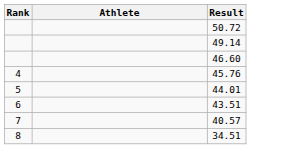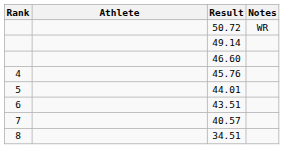 <table class="wikitable" style="text-align:center">
 <tr>
 <th>Rank</th>
 <th Style="width:18em">Athlete</th>
 <th>Result</th>
+<th>Notes</th>
 </tr>
 <tr>
 <td></td>
 <td style="text-align:left"></td>
 <td>50.72</td>
+<td>WR</td>
 </tr>
 <tr>
 <td></td>
 <td style="text-align:left"></td>
 <td>49.14</td>
+<td></td>
 </tr>
 <tr>
 <td></td>
 <td style="text-align:left"></td>
 <td>46.60</td>
+<td></td>
 </tr>
 <tr>
 <td>4</td>
 <td style="text-align:left"></td>
 <td>45.76</td>
+<td></td>
 </tr>
 <tr>
 <td>5</td>
 <td style="text-align:left"></td>
 <td>44.01</td>
+<td></td>
 </tr>
 <tr>
 <td>6</td>
 <td style="text-align:left"></td>
 <td>43.51</td>
+<td></td>
 </tr>
 <tr>
 <td>7</td>
 <td style="text-align:left"></td>
 <td>40.57</td>
+<td></td>
 </tr>
 <tr>
 <td>8</td>
 <td style="text-align:left"></td>
 <td>34.51</td>
+<td></td>
 </tr>
 </table>
